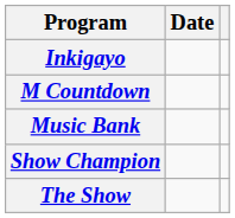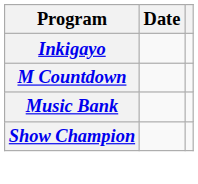 <table class="wikitable plainrowheaders sortable">
 <tr>
 <th scope="col">Program </th>
 <th scope="col">Date</th>
 <th scope="col" class="unsortable"></th>
 </tr>
 <tr>
 <th scope="row"><em><a href='#'>Inkigayo</a></em></th>
 <td></td>
 <td style="text-align:center"></td>
 </tr>
 <tr>
 <th scope="row"><em><a href='#'>M Countdown</a></em></th>
 <td></td>
 <td style="text-align:center"></td>
 </tr>
 <tr>
 <th scope="row"><em><a href='#'>Music Bank</a></em></th>
 <td></td>
 <td style="text-align:center"></td>
 </tr>
 <tr>
 <th scope="row"><em><a href='#'>Show Champion</a></em></th>
 <td></td>
 <td style="text-align:center"></td>
 </tr>
-<tr>
-<th scope="row"><em><a href='#'>The Show</a></em></th>
-<td></td>
-<td style="text-align:center"></td>
-</tr>
 </table>
